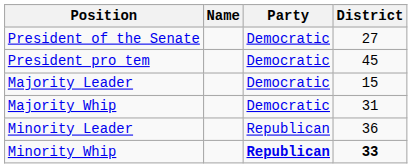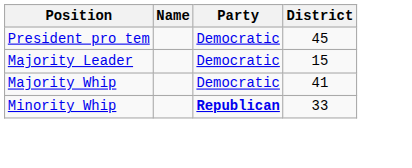 <table class="wikitable sortable">
 <tr>
 <th>Position</th>
 <th>Name</th>
 <th>Party</th>
 <th>District</th>
-</tr>
-<tr>
-<td><a href='#'>President of the Senate</a></td>
-<td></td>
-<td><a href='#'>Democratic</a></td>
-<td style="text-align:center;">27</td>
 </tr>
 <tr>
 <td><a href='#'>President pro tem</a></td>
 <td></td>
 <td><a href='#'>Democratic</a></td>
 <td style="text-align:center;">45</td>
 </tr>
 <tr>
 <td><a href='#'>Majority Leader</a></td>
 <td></td>
 <td><a href='#'>Democratic</a></td>
 <td style="text-align:center;">15</td>
 </tr>
 <tr>
 <td><a href='#'>Majority Whip</a></td>
 <td></td>
 <td><a href='#'>Democratic</a></td>
-<td style="text-align:center;">31</td>
-</tr>
-<tr>
-<td><a href='#'>Minority Leader</a></td>
-<td></td>
-<td><a href='#'>Republican</a></td>
-<td style="text-align:center;">36</td>
+<td style="text-align:center;">41</td>
 </tr>
 <tr>
 <td><a href='#'>Minority Whip</a></td>
 <td></td>
 <td><strong><a href='#'>Republican</a></strong></td>
-<td style="text-align:center;"><strong>33</strong></td>
+<td style="text-align:center;">33</td>
 </tr>
 </table>
